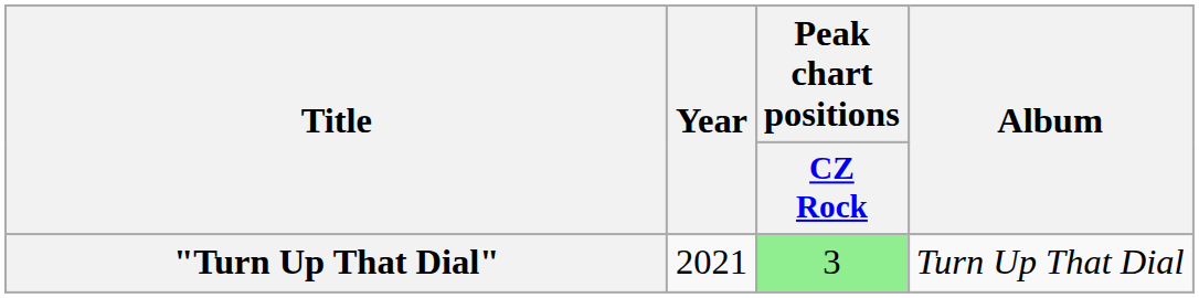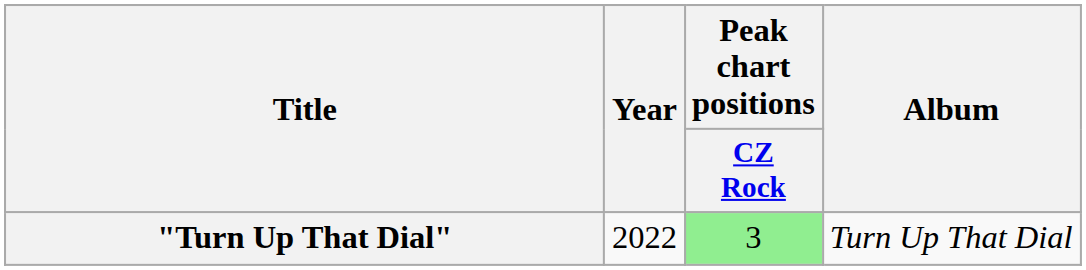 <table class="wikitable plainrowheaders" style="text-align:center;">
 <tr>
 <th scope="col" rowspan="2" style="width:18em;">Title</th>
 <th scope="col" rowspan="2">Year</th>
 <th scope="col" colspan="1">Peak chart positions</th>
 <th scope="col" rowspan="2">Album</th>
 </tr>
 <tr>
 <th scope="col" style="width:3em;font-size:90%;"><a href='#'>CZ<br>Rock</a><br></th>
 </tr>
 <tr>
 <th scope="row">"Turn Up That Dial"</th>
-<td>2021</td>
+<td>2022</td>
 <td style="background: lightgreen;">3</td>
 <td><em>Turn Up That Dial</em></td>
 </tr>
 </table>
